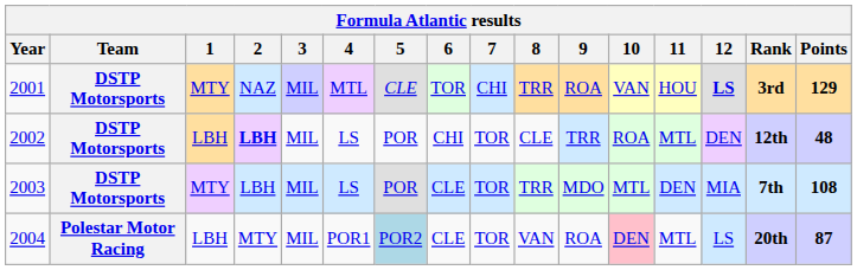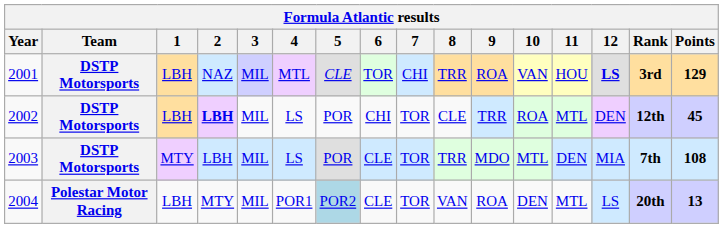 <table class="wikitable" style="text-align:center; font-size:80%">
 <tr>
 <th colspan=45><a href='#'>Formula Atlantic</a> results</th>
 </tr>
 <tr>
 <th>Year</th>
 <th>Team</th>
 <th>1</th>
 <th>2</th>
 <th>3</th>
 <th>4</th>
 <th>5</th>
 <th>6</th>
 <th>7</th>
 <th>8</th>
 <th>9</th>
 <th>10</th>
 <th>11</th>
 <th>12</th>
 <th>Rank</th>
 <th>Points</th>
 </tr>
 <tr>
 <td><a href='#'>2001</a></td>
 <th><a href='#'>DSTP Motorsports</a></th>
-<td style="background:#FFDF9F;"><a href='#'>MTY</a><br></td>
+<td style="background:#FFDF9F;"><a href='#'>LBH</a><br></td>
 <td style="background:#CFEAFF;"><a href='#'>NAZ</a><br></td>
 <td style="background:#CFCFFF;"><a href='#'>MIL</a><br></td>
 <td style="background:#EFCFFF;"><a href='#'>MTL</a><br></td>
 <td style="background:#DFDFDF;"><em><a href='#'>CLE</a></em><br></td>
 <td style="background:#DFFFDF;"><a href='#'>TOR</a><br></td>
 <td style="background:#CFEAFF;"><a href='#'>CHI</a><br></td>
 <td style="background:#FFDF9F;"><a href='#'>TRR</a><br></td>
 <td style="background:#FFDF9F;"><a href='#'>ROA</a><br></td>
 <td style="background:#FFFFBF;"><a href='#'>VAN</a><br></td>
 <td style="background:#FFFFBF;"><a href='#'>HOU</a><br></td>
 <td style="background:#DFDFDF;"><strong><a href='#'>LS</a></strong><br></td>
 <td style="background:#FFDF9F;"><strong>3rd</strong></td>
 <td style="background:#FFDF9F;"><strong>129</strong></td>
 </tr>
 <tr>
 <td><a href='#'>2002</a></td>
 <th><a href='#'>DSTP Motorsports</a></th>
 <td style="background:#FFDF9F;"><a href='#'>LBH</a><br></td>
 <td style="background:#EFCFFF;"><strong><a href='#'>LBH</a></strong><br></td>
 <td><a href='#'>MIL</a></td>
 <td><a href='#'>LS</a></td>
 <td><a href='#'>POR</a></td>
 <td><a href='#'>CHI</a></td>
 <td><a href='#'>TOR</a></td>
 <td><a href='#'>CLE</a></td>
 <td style="background:#CFEAFF;"><a href='#'>TRR</a><br></td>
 <td style="background:#DFFFDF;"><a href='#'>ROA</a><br></td>
 <td style="background:#DFFFDF;"><a href='#'>MTL</a><br></td>
 <td style="background:#EFCFFF;"><a href='#'>DEN</a><br></td>
 <td style="background:#CFCFFF;"><strong>12th</strong></td>
-<td style="background:#CFCFFF;"><strong>48</strong></td>
+<td style="background:#CFCFFF;"><strong>45</strong></td>
 </tr>
 <tr>
 <td><a href='#'>2003</a></td>
 <th><a href='#'>DSTP Motorsports</a></th>
 <td style="background:#EFCFFF;"><a href='#'>MTY</a><br></td>
 <td style="background:#CFEAFF;"><a href='#'>LBH</a><br></td>
 <td style="background:#CFEAFF;"><a href='#'>MIL</a><br></td>
 <td style="background:#CFEAFF;"><a href='#'>LS</a><br></td>
 <td style="background:#DFDFDF;"><a href='#'>POR</a><br></td>
 <td style="background:#CFEAFF;"><a href='#'>CLE</a><br></td>
 <td style="background:#CFEAFF;"><a href='#'>TOR</a><br></td>
 <td style="background:#DFFFDF;"><a href='#'>TRR</a><br></td>
 <td style="background:#DFFFDF;"><a href='#'>MDO</a><br></td>
 <td style="background:#DFFFDF;"><a href='#'>MTL</a><br></td>
 <td style="background:#CFEAFF;"><a href='#'>DEN</a><br></td>
 <td style="background:#CFEAFF;"><a href='#'>MIA</a><br></td>
 <td style="background:#CFEAFF;"><strong>7th</strong></td>
 <td style="background:#CFEAFF;"><strong>108</strong></td>
 </tr>
 <tr>
 <td><a href='#'>2004</a></td>
 <th><a href='#'>Polestar Motor Racing</a></th>
 <td><a href='#'>LBH</a></td>
 <td><a href='#'>MTY</a></td>
 <td><a href='#'>MIL</a></td>
 <td><a href='#'>POR1</a></td>
 <td style="background: lightblue;"><a href='#'>POR2</a></td>
 <td><a href='#'>CLE</a></td>
 <td><a href='#'>TOR</a></td>
 <td><a href='#'>VAN</a></td>
 <td><a href='#'>ROA</a></td>
-<td style="background: pink;"><a href='#'>DEN</a></td>
+<td><a href='#'>DEN</a></td>
 <td><a href='#'>MTL</a></td>
 <td style="background:#CFEAFF;"><a href='#'>LS</a><br></td>
 <td style="background:#CFCFFF;"><strong>20th</strong></td>
-<td style="background:#CFCFFF;"><strong>87</strong></td>
+<td style="background:#CFCFFF;"><strong>13</strong></td>
 </tr>
 </table>
